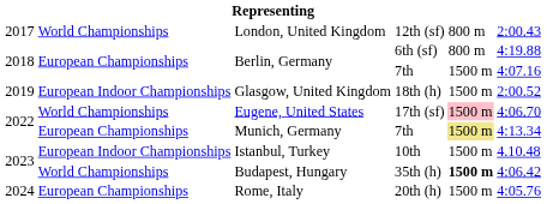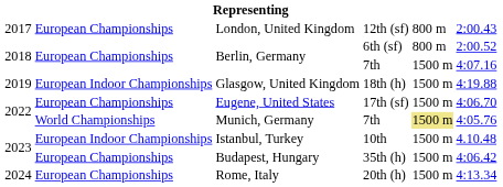 <table>
 <tr>
 <th colspan="6">Representing </th>
 </tr>
 <tr>
 <td>2017</td>
-<td><a href='#'>World Championships</a></td>
+<td><a href='#'>European Championships</a></td>
 <td>London, United Kingdom</td>
 <td>12th (sf)</td>
 <td>800 m</td>
 <td><a href='#'>2:00.43</a></td>
 </tr>
 <tr>
 <td rowspan=2>2018</td>
 <td rowspan=2><a href='#'>European Championships</a></td>
 <td rowspan=2>Berlin, Germany</td>
 <td>6th (sf)</td>
 <td>800 m</td>
-<td><a href='#'>4:19.88</a></td>
+<td><a href='#'>2:00.52</a></td>
 </tr>
 <tr>
 <td>7th</td>
 <td>1500 m</td>
 <td><a href='#'>4:07.16</a></td>
 </tr>
 <tr>
 <td>2019</td>
 <td><a href='#'>European Indoor Championships</a></td>
 <td>Glasgow, United Kingdom</td>
 <td>18th (h)</td>
 <td>1500 m</td>
-<td><a href='#'>2:00.52</a></td>
+<td><a href='#'>4:19.88</a></td>
 </tr>
 <tr>
 <td rowspan=2>2022</td>
-<td><a href='#'>World Championships</a></td>
+<td><a href='#'>European Championships</a></td>
 <td><a href='#'>Eugene, United States</a></td>
 <td>17th (sf)</td>
-<td style="background: pink;">1500 m</td>
+<td>1500 m</td>
 <td><a href='#'>4:06.70</a></td>
 </tr>
 <tr>
-<td><a href='#'>European Championships</a></td>
+<td><a href='#'>World Championships</a></td>
 <td>Munich, Germany</td>
 <td>7th</td>
 <td style="background: khaki;">1500 m</td>
-<td><a href='#'>4:13.34</a></td>
+<td><a href='#'>4:05.76</a></td>
 </tr>
 <tr>
 <td rowspan=2>2023</td>
 <td><a href='#'>European Indoor Championships</a></td>
 <td>Istanbul, Turkey</td>
 <td>10th</td>
 <td>1500 m</td>
 <td><a href='#'>4.10.48</a></td>
 </tr>
 <tr>
-<td><a href='#'>World Championships</a></td>
+<td><a href='#'>European Championships</a></td>
 <td>Budapest, Hungary</td>
 <td>35th (h)</td>
-<td><strong>1500 m</strong></td>
+<td>1500 m</td>
 <td><a href='#'>4:06.42</a></td>
 </tr>
 <tr>
 <td>2024</td>
 <td><a href='#'>European Championships</a></td>
 <td>Rome, Italy</td>
 <td>20th (h)</td>
 <td>1500 m</td>
-<td><a href='#'>4:05.76</a></td>
+<td><a href='#'>4:13.34</a></td>
 </tr>
 </table>
